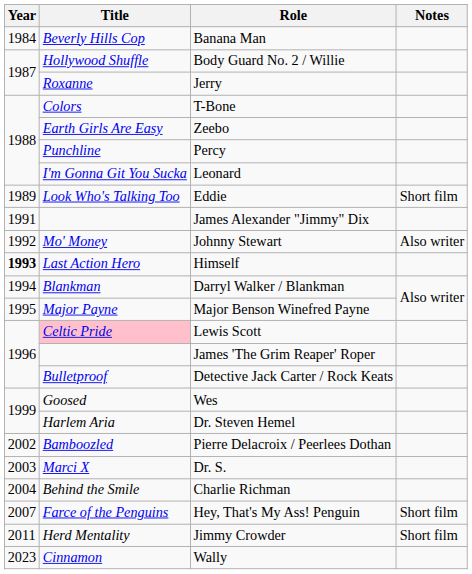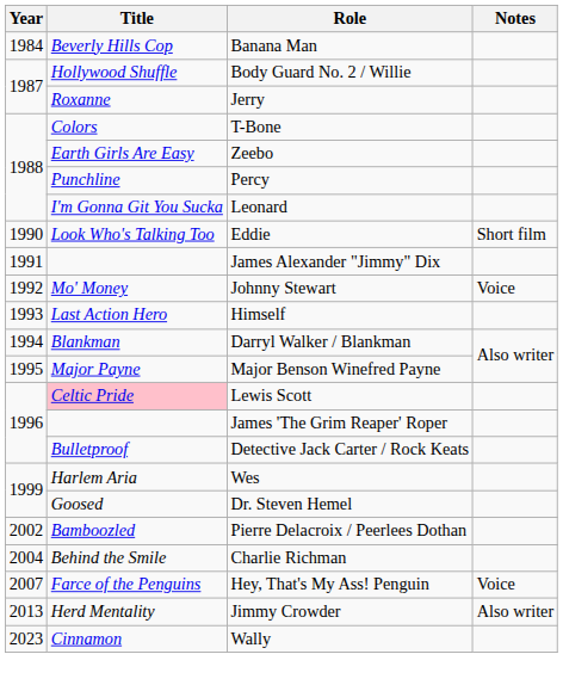 <table class="wikitable sortable" style="font-size: 100%;">
 <tr>
 <th>Year</th>
 <th>Title</th>
 <th>Role</th>
 <th>Notes</th>
 </tr>
 <tr>
 <td>1984</td>
 <td><em><a href='#'>Beverly Hills Cop</a></em></td>
 <td>Banana Man</td>
 <td></td>
 </tr>
 <tr>
 <td rowspan="2">1987</td>
 <td><em><a href='#'>Hollywood Shuffle</a></em></td>
 <td>Body Guard No. 2 / Willie</td>
 <td></td>
 </tr>
 <tr>
 <td><em><a href='#'>Roxanne</a></em></td>
 <td>Jerry</td>
 <td></td>
 </tr>
 <tr>
 <td rowspan="4">1988</td>
 <td><em><a href='#'>Colors</a></em></td>
 <td>T-Bone</td>
 <td></td>
 </tr>
 <tr>
 <td><em><a href='#'>Earth Girls Are Easy</a></em></td>
 <td>Zeebo</td>
 <td></td>
 </tr>
 <tr>
 <td><em><a href='#'>Punchline</a></em></td>
 <td>Percy</td>
 <td></td>
 </tr>
 <tr>
 <td><em><a href='#'>I'm Gonna Git You Sucka</a></em></td>
 <td>Leonard</td>
 <td></td>
 </tr>
 <tr>
-<td>1989</td>
+<td>1990</td>
 <td><em><a href='#'>Look Who's Talking Too</a></em></td>
 <td>Eddie</td>
 <td>Short film</td>
 </tr>
 <tr>
 <td>1991</td>
 <td><em></em></td>
 <td>James Alexander "Jimmy" Dix</td>
 <td></td>
 </tr>
 <tr>
 <td>1992</td>
 <td><em><a href='#'>Mo' Money</a></em></td>
 <td>Johnny Stewart</td>
-<td>Also writer</td>
+<td>Voice</td>
 </tr>
 <tr>
-<td><strong>1993</strong></td>
+<td>1993</td>
 <td><em><a href='#'>Last Action Hero</a></em></td>
 <td>Himself</td>
 <td></td>
 </tr>
 <tr>
 <td>1994</td>
 <td><em><a href='#'>Blankman</a></em></td>
 <td>Darryl Walker / Blankman</td>
 <td rowspan="2">Also writer</td>
 </tr>
 <tr>
 <td>1995</td>
 <td><em><a href='#'>Major Payne</a></em></td>
 <td>Major Benson Winefred Payne</td>
 </tr>
 <tr>
 <td rowspan="3">1996</td>
 <td style="background: pink;"><em><a href='#'>Celtic Pride</a></em></td>
 <td>Lewis Scott</td>
 <td></td>
 </tr>
 <tr>
 <td><em></em></td>
 <td>James 'The Grim Reaper' Roper</td>
 <td></td>
 </tr>
 <tr>
 <td><em><a href='#'>Bulletproof</a></em></td>
 <td>Detective Jack Carter / Rock Keats</td>
 <td></td>
 </tr>
 <tr>
 <td rowspan="2">1999</td>
-<td><em>Goosed</em></td>
+<td><em>Harlem Aria</em></td>
 <td>Wes</td>
 <td></td>
 </tr>
 <tr>
-<td><em>Harlem Aria</em></td>
+<td><em>Goosed</em></td>
 <td>Dr. Steven Hemel</td>
 <td></td>
 </tr>
 <tr>
 <td>2002</td>
 <td><em><a href='#'>Bamboozled</a></em></td>
 <td>Pierre Delacroix / Peerlees Dothan</td>
-<td></td>
-</tr>
-<tr>
-<td>2003</td>
-<td><em><a href='#'>Marci X</a></em></td>
-<td>Dr. S.</td>
 <td></td>
 </tr>
 <tr>
 <td>2004</td>
 <td><em>Behind the Smile</em></td>
 <td>Charlie Richman</td>
 <td></td>
 </tr>
 <tr>
 <td>2007</td>
 <td><em><a href='#'>Farce of the Penguins</a></em></td>
 <td>Hey, That's My Ass! Penguin</td>
-<td>Short film</td>
+<td>Voice</td>
 </tr>
 <tr>
-<td>2011</td>
+<td>2013</td>
 <td><em>Herd Mentality</em></td>
 <td>Jimmy Crowder</td>
-<td>Short film</td>
+<td>Also writer</td>
 </tr>
 <tr>
 <td>2023</td>
 <td><em><a href='#'>Cinnamon</a></em></td>
 <td>Wally</td>
 <td></td>
 </tr>
 </table>
